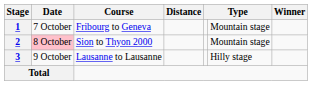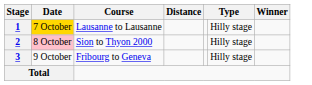 <table class="wikitable">
 <tr>
 <th scope="col">Stage</th>
 <th scope="col">Date</th>
 <th scope="col">Course</th>
 <th scope="col">Distance</th>
 <th scope="col" colspan="2">Type</th>
 <th scope="col">Winner</th>
 </tr>
 <tr>
 <th scope="row" style="text-align:center;"><a href='#'>1</a></th>
-<td style="text-align:center;">7 October</td>
-<td><a href='#'>Fribourg</a> to <a href='#'>Geneva</a></td>
+<td style="background: gold; text-align:center;">7 October</td>
+<td><a href='#'>Lausanne</a> to Lausanne</td>
 <td style="text-align:center;"></td>
 <td></td>
-<td>Mountain stage</td>
+<td>Hilly stage</td>
 <td></td>
 </tr>
 <tr>
 <th scope="row" style="text-align:center;"><a href='#'>2</a></th>
 <td style="background: pink; text-align:center;">8 October</td>
 <td><a href='#'>Sion</a> to <a href='#'>Thyon 2000</a></td>
 <td style="text-align:center;"></td>
 <td></td>
-<td>Mountain stage</td>
+<td>Hilly stage</td>
 <td></td>
 </tr>
 <tr>
 <th scope="row" style="text-align:center;"><a href='#'>3</a></th>
 <td style="text-align:center;">9 October</td>
-<td><a href='#'>Lausanne</a> to Lausanne</td>
+<td><a href='#'>Fribourg</a> to <a href='#'>Geneva</a></td>
 <td style="text-align:center;"></td>
 <td></td>
 <td>Hilly stage</td>
 <td></td>
 </tr>
 <tr>
 <th colspan="2">Total</th>
 <td colspan="5" style="text-align:center;"></td>
 </tr>
 </table>
